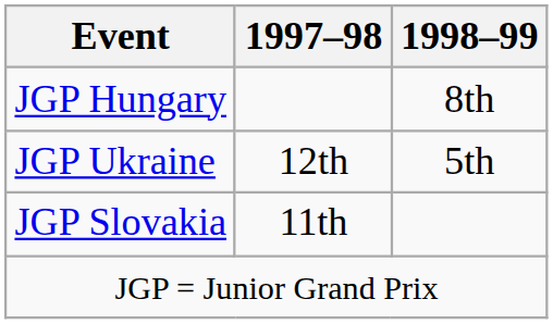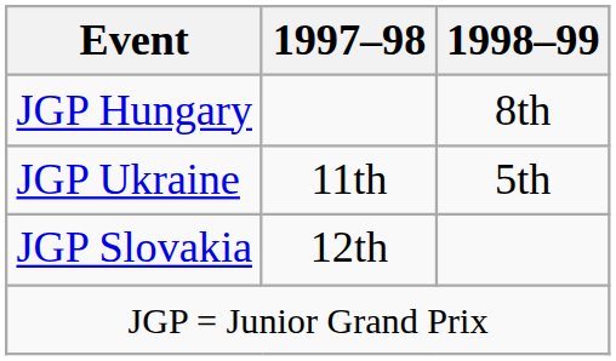 <table class="wikitable" style="text-align:center">
 <tr>
 <th>Event</th>
 <th>1997–98</th>
 <th>1998–99</th>
 </tr>
 <tr>
 <td align=left><a href='#'>JGP Hungary</a></td>
 <td></td>
 <td>8th</td>
 </tr>
 <tr>
 <td align=left><a href='#'>JGP Ukraine</a></td>
-<td>12th</td>
+<td>11th</td>
 <td>5th</td>
 </tr>
 <tr>
 <td align=left><a href='#'>JGP Slovakia</a></td>
-<td>11th</td>
+<td>12th</td>
 <td></td>
 </tr>
 <tr>
 <td colspan=3 align=center><small> JGP = Junior Grand Prix </small></td>
 </tr>
 </table>
